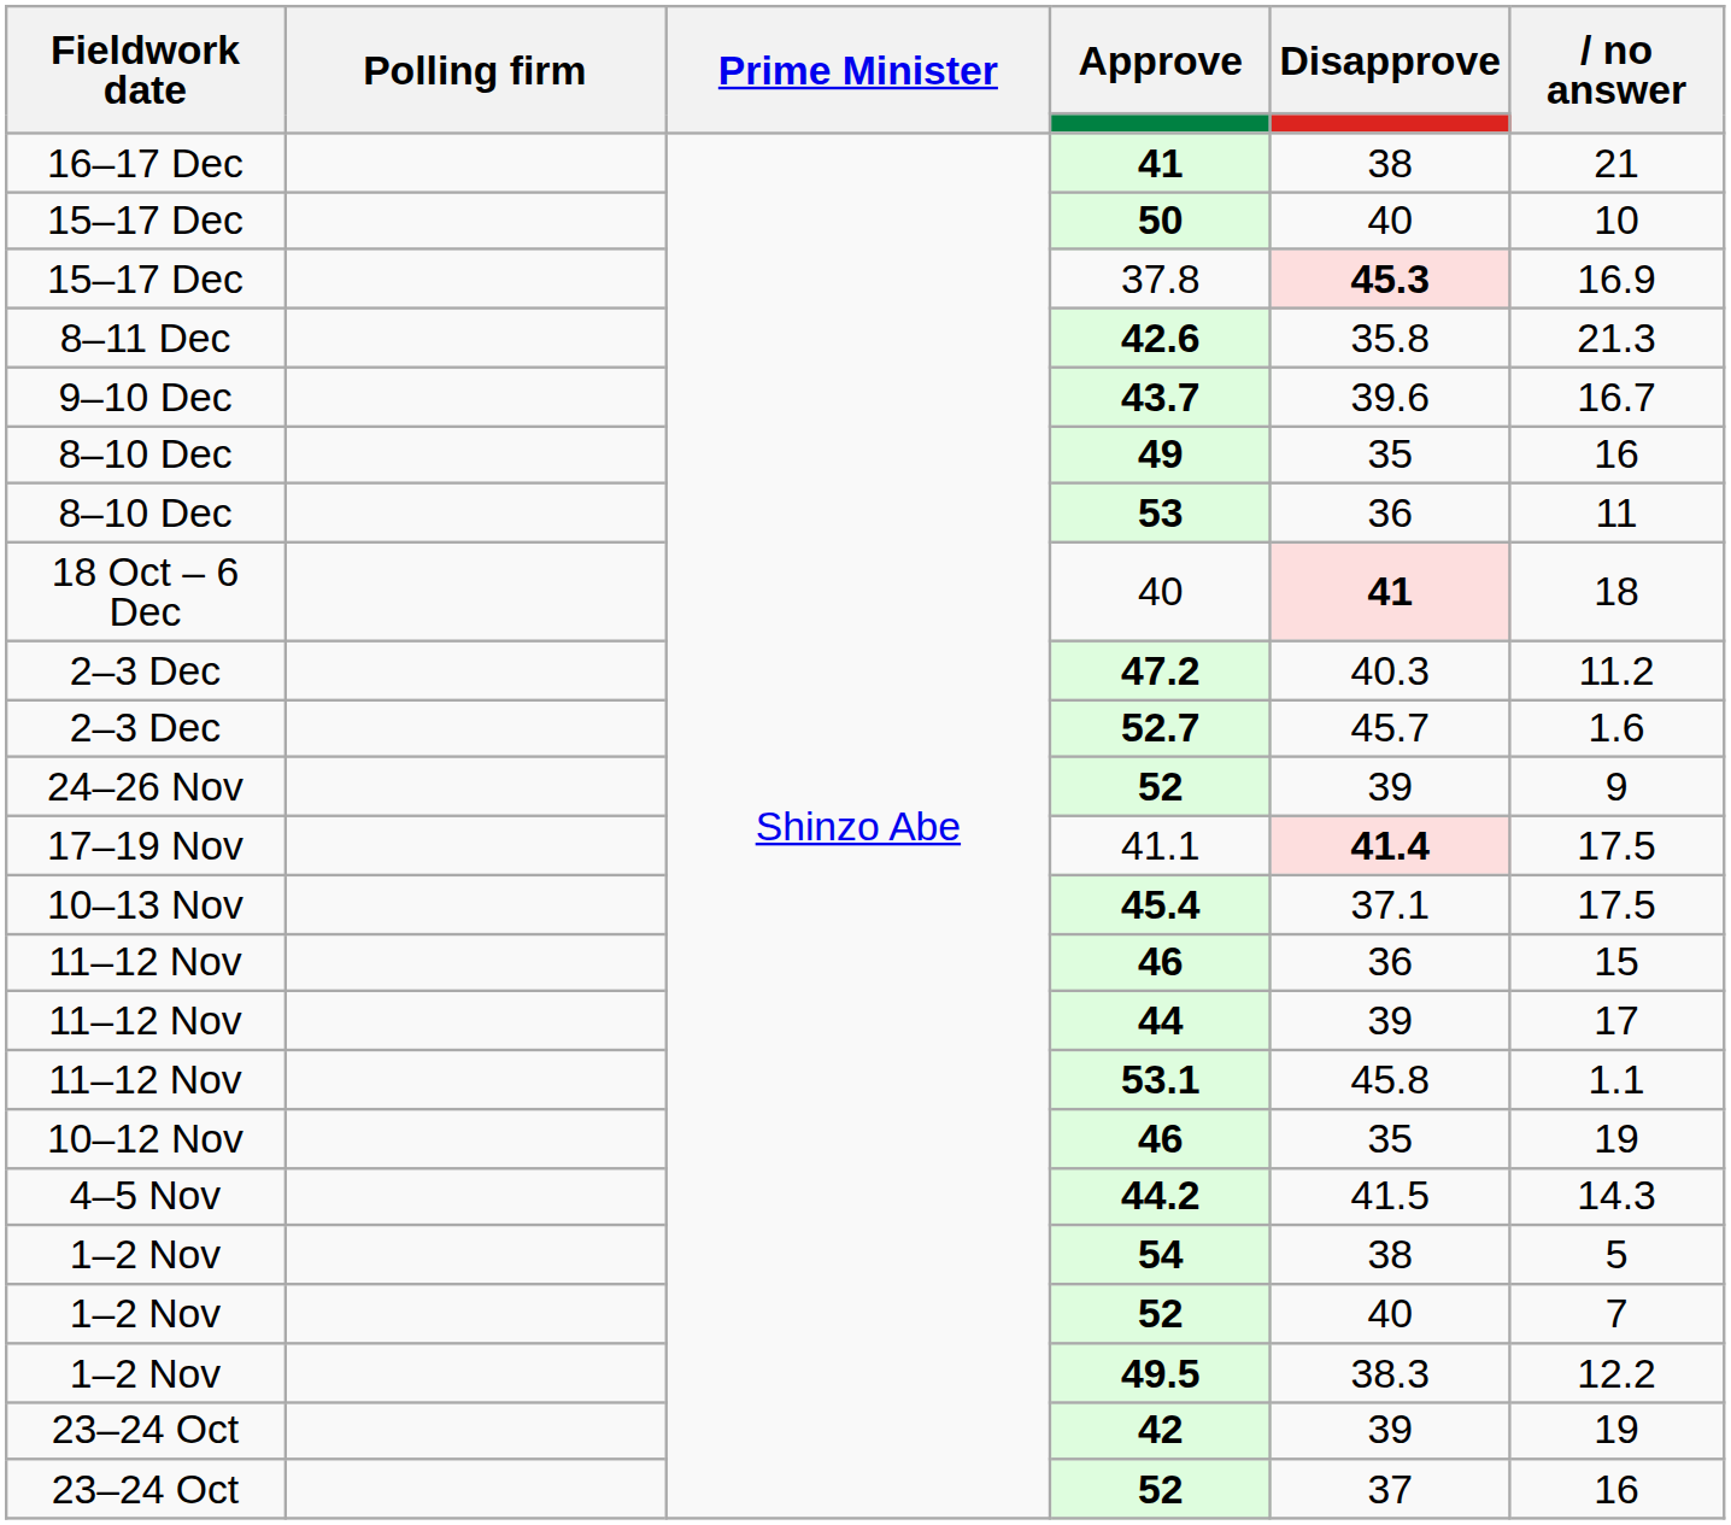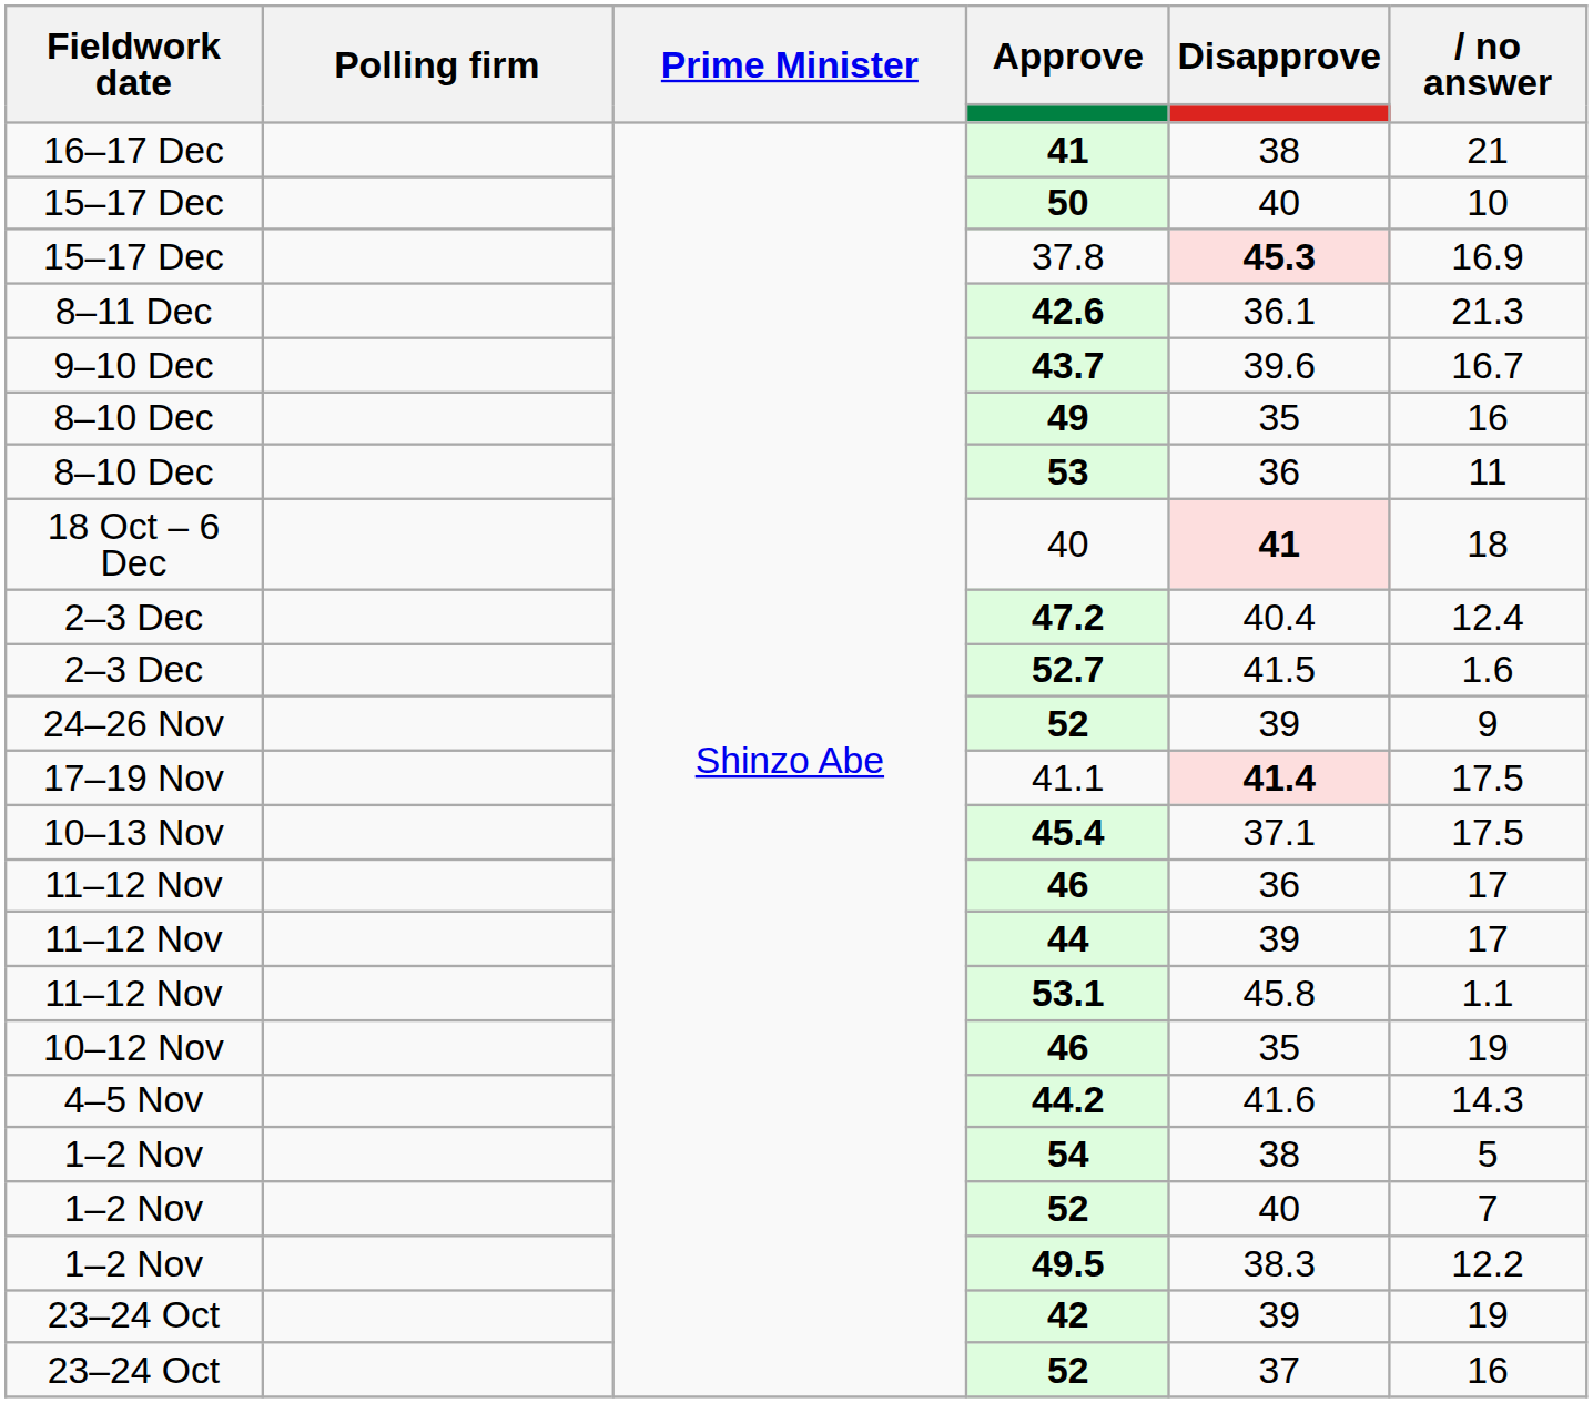 <table class= "wikitable mw-datatable sortable mw-collapsible mw-collapsed" style="text-align:center;font-size:90%;line-height:14px;">
 <tr style="height:38px;">
 <th class="unsortable" rowspan="2" width=100px>Fieldwork date</th>
 <th class="unsortable" rowspan="2" width=155px>Polling firm</th>
 <th class="unsortable" rowspan="2" width=155px><a href='#'>Prime Minister</a></th>
 <th style="width:75px;">Approve</th>
 <th style="width:75px;">Disapprove</th>
 <th rowspan="2" style="width:75px;"> / no answer</th>
 </tr>
 <tr>
 <th style="background: #008142"></th>
 <th style="background: #DC241F"></th>
 </tr>
 <tr>
 <td>16–17 Dec</td>
 <td></td>
 <td rowspan="23"><a href='#'>Shinzo Abe</a></td>
 <td style="background:#DEFDDE"><strong>41</strong></td>
 <td>38</td>
 <td>21</td>
 </tr>
 <tr>
 <td>15–17 Dec</td>
 <td></td>
 <td style="background:#DEFDDE"><strong>50</strong></td>
 <td>40</td>
 <td>10</td>
 </tr>
 <tr>
 <td>15–17 Dec</td>
 <td> </td>
 <td>37.8</td>
 <td style="background:#FDDEDE"><strong>45.3</strong></td>
 <td>16.9</td>
 </tr>
 <tr>
 <td>8–11 Dec</td>
 <td> </td>
 <td style="background:#DEFDDE"><strong>42.6</strong></td>
-<td>35.8</td>
+<td>36.1</td>
 <td>21.3</td>
 </tr>
 <tr>
 <td>9–10 Dec</td>
 <td> </td>
 <td style="background:#DEFDDE"><strong>43.7</strong></td>
 <td>39.6</td>
 <td>16.7</td>
 </tr>
 <tr>
 <td>8–10 Dec</td>
 <td></td>
 <td style="background:#DEFDDE"><strong>49</strong></td>
 <td>35</td>
 <td>16</td>
 </tr>
 <tr>
 <td>8–10 Dec</td>
 <td></td>
 <td style="background:#DEFDDE"><strong>53</strong></td>
 <td>36</td>
 <td>11</td>
 </tr>
 <tr>
 <td>18 Oct – 6 Dec</td>
 <td></td>
 <td>40</td>
 <td style="background:#FDDEDE"><strong>41</strong></td>
 <td>18</td>
 </tr>
 <tr>
 <td>2–3 Dec</td>
 <td></td>
 <td style="background:#DEFDDE"><strong>47.2</strong></td>
-<td>40.3</td>
-<td>11.2</td>
+<td>40.4</td>
+<td>12.4</td>
 </tr>
 <tr>
 <td>2–3 Dec</td>
 <td></td>
 <td style="background:#DEFDDE"><strong>52.7</strong></td>
-<td>45.7</td>
+<td>41.5</td>
 <td>1.6</td>
 </tr>
 <tr>
 <td>24–26 Nov</td>
 <td></td>
 <td style="background:#DEFDDE"><strong>52</strong></td>
 <td>39</td>
 <td>9</td>
 </tr>
 <tr>
 <td>17–19 Nov</td>
 <td> </td>
 <td>41.1</td>
 <td style="background:#FDDEDE"><strong>41.4</strong></td>
 <td>17.5</td>
 </tr>
 <tr>
 <td>10–13 Nov</td>
 <td> </td>
 <td style="background:#DEFDDE"><strong>45.4</strong></td>
 <td>37.1</td>
 <td>17.5</td>
 </tr>
 <tr>
 <td>11–12 Nov</td>
 <td> </td>
 <td style="background:#DEFDDE"><strong>46</strong></td>
 <td>36</td>
-<td>15</td>
+<td>17</td>
 </tr>
 <tr>
 <td>11–12 Nov</td>
 <td></td>
 <td style="background:#DEFDDE"><strong>44</strong></td>
 <td>39</td>
 <td>17</td>
 </tr>
 <tr>
 <td>11–12 Nov</td>
 <td></td>
 <td style="background:#DEFDDE"><strong>53.1</strong></td>
 <td>45.8</td>
 <td>1.1</td>
 </tr>
 <tr>
 <td>10–12 Nov</td>
 <td></td>
 <td style="background:#DEFDDE"><strong>46</strong></td>
 <td>35</td>
 <td>19</td>
 </tr>
 <tr>
 <td>4–5 Nov</td>
 <td> </td>
 <td style="background:#DEFDDE"><strong>44.2</strong></td>
-<td>41.5</td>
+<td>41.6</td>
 <td>14.3</td>
 </tr>
 <tr>
 <td>1–2 Nov</td>
 <td></td>
 <td style="background:#DEFDDE"><strong>54</strong></td>
 <td>38</td>
 <td>5</td>
 </tr>
 <tr>
 <td>1–2 Nov</td>
 <td></td>
 <td style="background:#DEFDDE"><strong>52</strong></td>
 <td>40</td>
 <td>7</td>
 </tr>
 <tr>
 <td>1–2 Nov</td>
 <td> </td>
 <td style="background:#DEFDDE"><strong>49.5</strong></td>
 <td>38.3</td>
 <td>12.2</td>
 </tr>
 <tr>
 <td>23–24 Oct</td>
 <td></td>
 <td style="background:#DEFDDE"><strong>42</strong></td>
 <td>39</td>
 <td>19</td>
 </tr>
 <tr>
 <td>23–24 Oct</td>
 <td></td>
 <td style="background:#DEFDDE"><strong>52</strong></td>
 <td>37</td>
 <td>16</td>
 </tr>
 </table>
